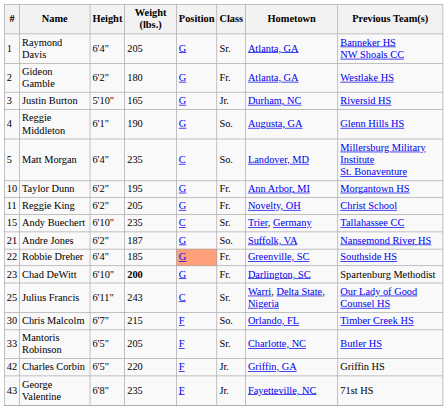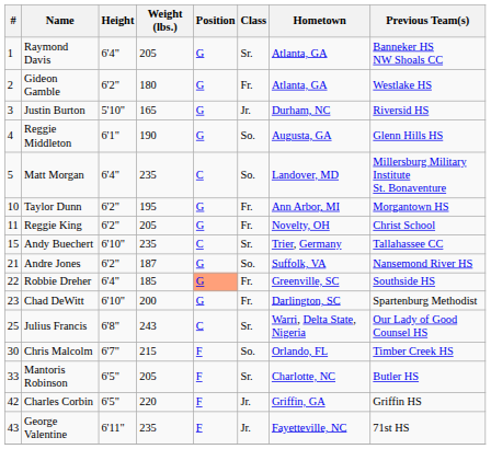 <table class="wikitable" style="font-size: 90%">
 <tr>
 <th>#</th>
 <th>Name</th>
 <th>Height</th>
 <th>Weight (lbs.)</th>
 <th>Position</th>
 <th>Class</th>
 <th>Hometown</th>
 <th>Previous Team(s)</th>
 </tr>
 <tr>
 <td>1</td>
 <td>Raymond Davis</td>
 <td>6'4"</td>
 <td>205</td>
 <td><a href='#'>G</a></td>
 <td>Sr.</td>
 <td><a href='#'>Atlanta, GA</a></td>
 <td><a href='#'>Banneker HS</a><br><a href='#'>NW Shoals CC</a></td>
 </tr>
 <tr>
 <td>2</td>
 <td>Gideon Gamble</td>
 <td>6'2"</td>
 <td>180</td>
 <td><a href='#'>G</a></td>
 <td>Fr.</td>
 <td><a href='#'>Atlanta, GA</a></td>
 <td><a href='#'>Westlake HS</a></td>
 </tr>
 <tr>
 <td>3</td>
 <td>Justin Burton</td>
 <td>5'10"</td>
 <td>165</td>
 <td><a href='#'>G</a></td>
 <td>Jr.</td>
 <td><a href='#'>Durham, NC</a></td>
 <td><a href='#'>Riversid HS</a></td>
 </tr>
 <tr>
 <td>4</td>
 <td>Reggie Middleton</td>
 <td>6'1"</td>
 <td>190</td>
 <td><a href='#'>G</a></td>
 <td>So.</td>
 <td><a href='#'>Augusta, GA</a></td>
 <td><a href='#'>Glenn Hills HS</a></td>
 </tr>
 <tr>
 <td>5</td>
 <td>Matt Morgan</td>
 <td>6'4"</td>
 <td>235</td>
 <td><a href='#'>C</a></td>
 <td>So.</td>
 <td><a href='#'>Landover, MD</a></td>
 <td><a href='#'>Millersburg Military Institute</a><br><a href='#'>St. Bonaventure</a></td>
 </tr>
 <tr>
 <td>10</td>
 <td>Taylor Dunn</td>
 <td>6'2"</td>
 <td>195</td>
 <td><a href='#'>G</a></td>
 <td>Fr.</td>
 <td><a href='#'>Ann Arbor, MI</a></td>
 <td><a href='#'>Morgantown HS</a></td>
 </tr>
 <tr>
 <td>11</td>
 <td>Reggie King</td>
 <td>6'2"</td>
 <td>205</td>
 <td><a href='#'>G</a></td>
 <td>Fr.</td>
 <td><a href='#'>Novelty, OH</a></td>
 <td><a href='#'>Christ School</a></td>
 </tr>
 <tr>
 <td>15</td>
 <td>Andy Buechert</td>
 <td>6'10"</td>
 <td>235</td>
 <td><a href='#'>C</a></td>
 <td>Sr.</td>
 <td><a href='#'>Trier</a>, <a href='#'>Germany</a></td>
 <td><a href='#'>Tallahassee CC</a></td>
 </tr>
 <tr>
 <td>21</td>
 <td>Andre Jones</td>
 <td>6'2"</td>
 <td>187</td>
 <td><a href='#'>G</a></td>
 <td>So.</td>
 <td><a href='#'>Suffolk, VA</a></td>
 <td><a href='#'>Nansemond River HS</a></td>
 </tr>
 <tr>
 <td>22</td>
 <td>Robbie Dreher</td>
 <td>6'4"</td>
 <td>185</td>
 <td style="background: lightsalmon;"><a href='#'>G</a></td>
 <td>Fr.</td>
 <td><a href='#'>Greenville, SC</a></td>
 <td><a href='#'>Southside HS</a></td>
 </tr>
 <tr>
 <td>23</td>
 <td>Chad DeWitt</td>
 <td>6'10"</td>
-<td><strong>200</strong></td>
+<td>200</td>
 <td><a href='#'>G</a></td>
 <td>Fr.</td>
 <td><a href='#'>Darlington, SC</a></td>
 <td>Spartenburg Methodist</td>
 </tr>
 <tr>
 <td>25</td>
 <td>Julius Francis</td>
-<td>6'11"</td>
+<td>6'8"</td>
 <td>243</td>
 <td><a href='#'>C</a></td>
 <td>Sr.</td>
 <td><a href='#'>Warri</a>, <a href='#'>Delta State</a>, <a href='#'>Nigeria</a></td>
 <td><a href='#'>Our Lady of Good Counsel HS</a></td>
 </tr>
 <tr>
 <td>30</td>
 <td>Chris Malcolm</td>
 <td>6'7"</td>
 <td>215</td>
 <td><a href='#'>F</a></td>
 <td>So.</td>
 <td><a href='#'>Orlando, FL</a></td>
 <td><a href='#'>Timber Creek HS</a></td>
 </tr>
 <tr>
 <td>33</td>
 <td>Mantoris Robinson</td>
 <td>6'5"</td>
 <td>205</td>
 <td><a href='#'>F</a></td>
 <td>Sr.</td>
 <td><a href='#'>Charlotte, NC</a></td>
 <td><a href='#'>Butler HS</a></td>
 </tr>
 <tr>
 <td>42</td>
 <td>Charles Corbin</td>
 <td>6'5"</td>
 <td>220</td>
 <td><a href='#'>F</a></td>
 <td>Jr.</td>
 <td><a href='#'>Griffin, GA</a></td>
 <td>Griffin HS</td>
 </tr>
 <tr>
 <td>43</td>
 <td>George Valentine</td>
-<td>6'8"</td>
+<td>6'11"</td>
 <td>235</td>
 <td><a href='#'>F</a></td>
 <td>Jr.</td>
 <td><a href='#'>Fayetteville, NC</a></td>
 <td>71st HS</td>
 </tr>
 <tr>
 </tr>
 </table>
